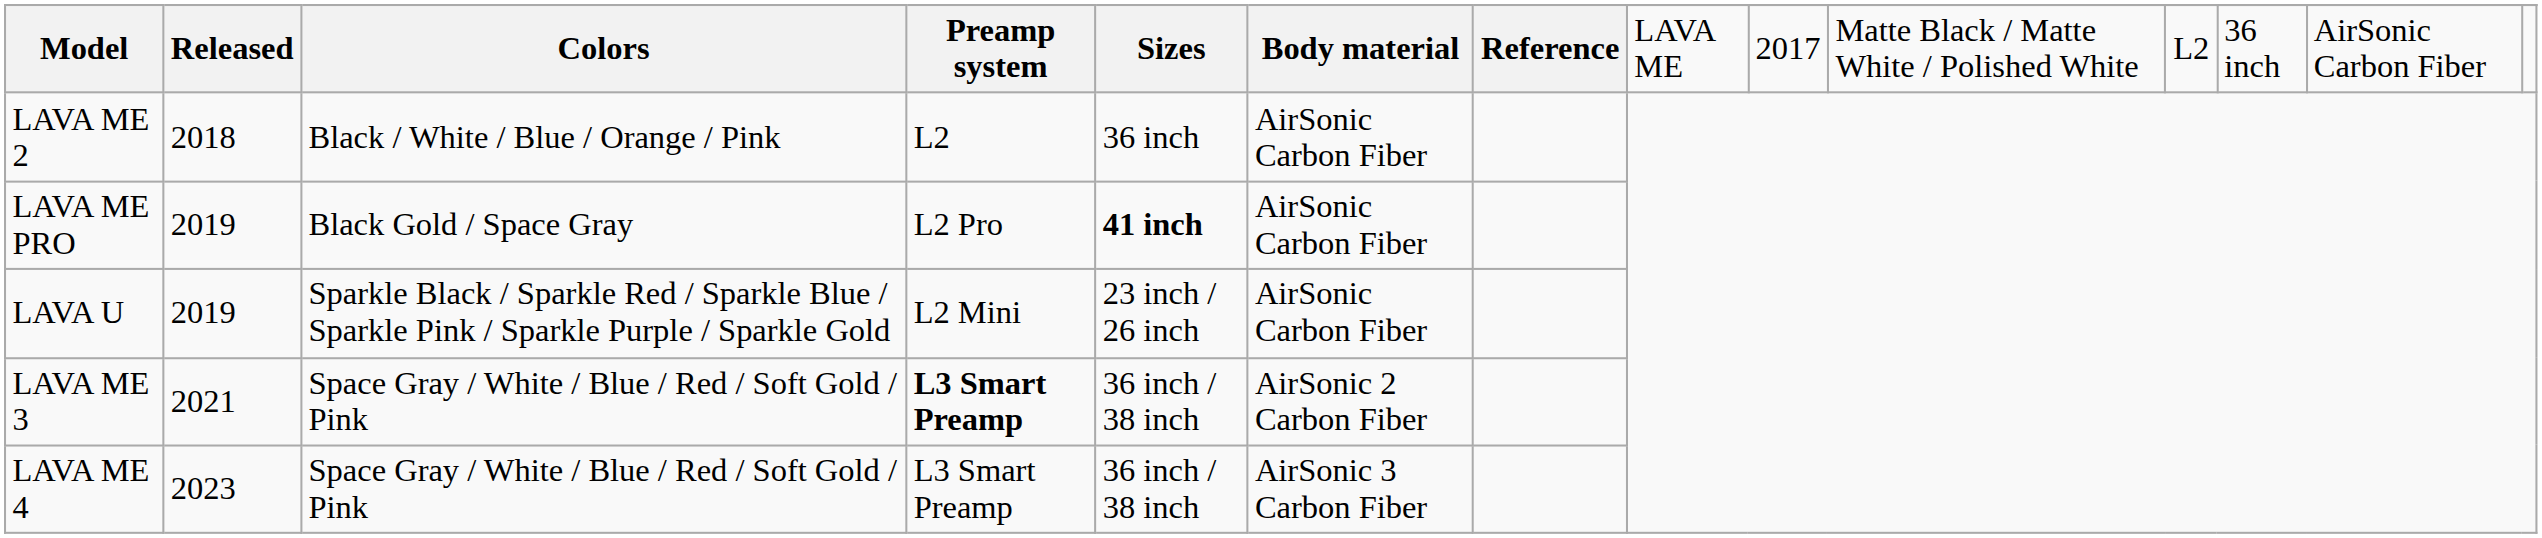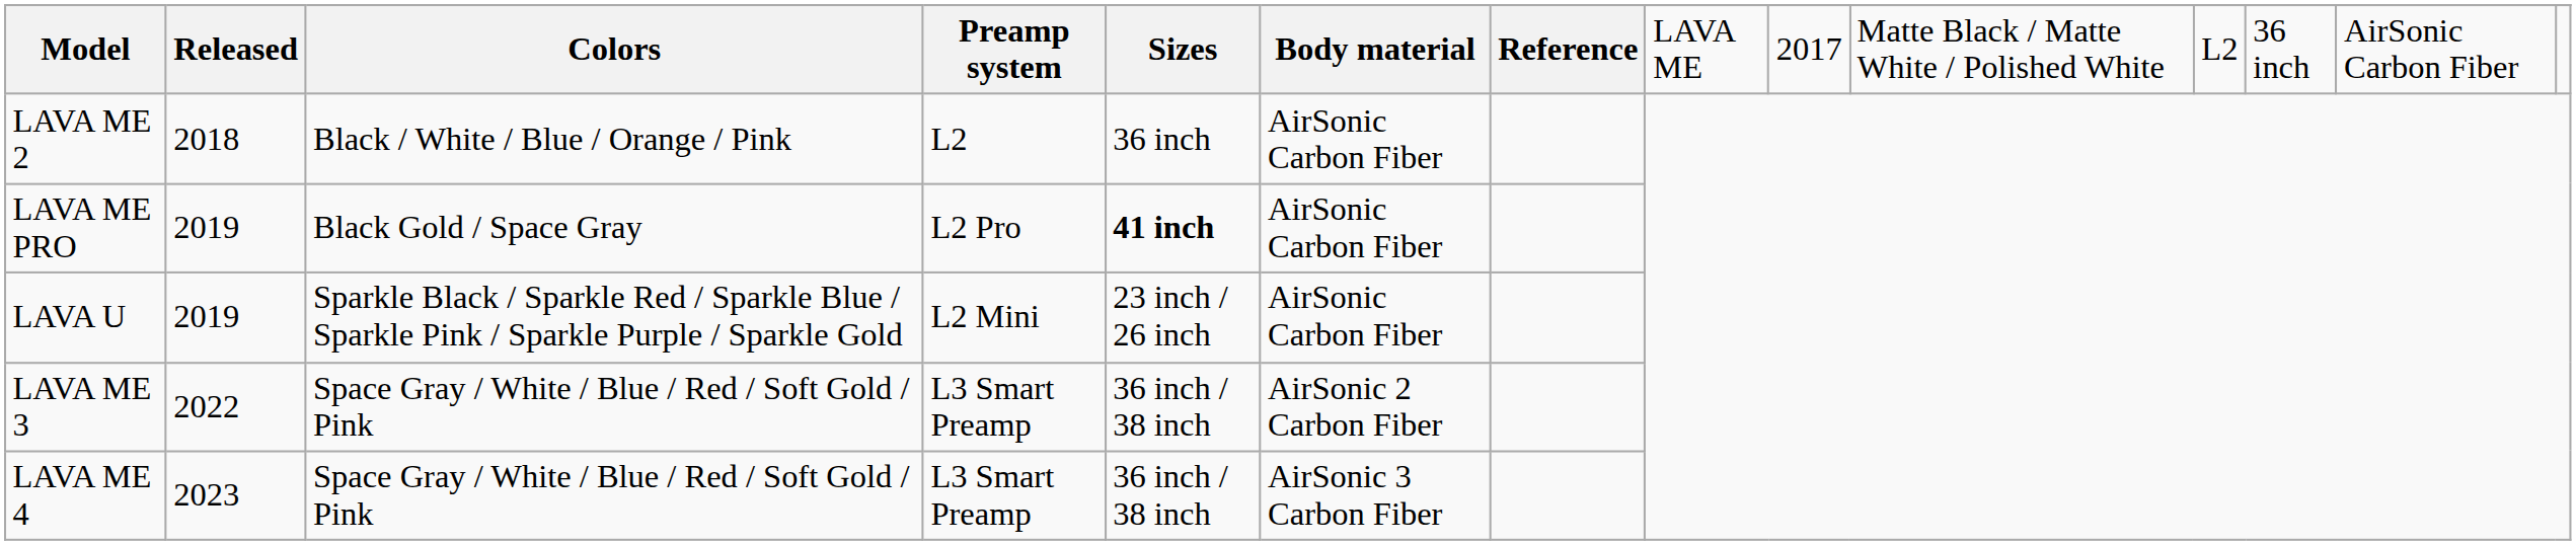 <table class="wikitable sortable">
 <tr>
 <th rowspan="2">Model</th>
 <th rowspan="2">Released</th>
 <th rowspan="2">Colors</th>
 <th rowspan="2">Preamp system</th>
 <th rowspan="2">Sizes</th>
 <th rowspan="2">Body material</th>
 <th rowspan="2">Reference</th>
 </tr>
 <tr>
 <td>LAVA ME</td>
 <td>2017</td>
 <td>Matte Black / Matte White / Polished White</td>
 <td>L2</td>
 <td>36 inch</td>
 <td>AirSonic Carbon Fiber</td>
 <td></td>
 </tr>
 <tr>
 <td>LAVA ME 2</td>
 <td>2018</td>
 <td>Black / White / Blue / Orange / Pink</td>
 <td>L2</td>
 <td>36 inch</td>
 <td>AirSonic Carbon Fiber</td>
 <td></td>
 </tr>
 <tr>
 <td>LAVA ME PRO</td>
 <td>2019</td>
 <td>Black Gold / Space Gray</td>
 <td>L2 Pro</td>
 <td><strong>41 inch</strong></td>
 <td>AirSonic Carbon Fiber</td>
 <td></td>
 </tr>
 <tr>
 <td>LAVA U</td>
 <td>2019</td>
 <td>Sparkle Black / Sparkle Red / Sparkle Blue / Sparkle Pink / Sparkle Purple / Sparkle Gold</td>
 <td>L2 Mini</td>
 <td>23 inch / 26 inch</td>
 <td>AirSonic Carbon Fiber</td>
 <td></td>
 </tr>
 <tr>
 <td>LAVA ME 3</td>
-<td>2021</td>
+<td>2022</td>
 <td>Space Gray / White / Blue / Red / Soft Gold / Pink</td>
-<td><strong>L3 Smart Preamp</strong></td>
+<td>L3 Smart Preamp</td>
 <td>36 inch / 38 inch</td>
 <td>AirSonic 2 Carbon Fiber</td>
 <td></td>
 </tr>
 <tr>
 <td>LAVA ME 4</td>
 <td>2023</td>
 <td>Space Gray / White / Blue / Red / Soft Gold / Pink</td>
 <td>L3 Smart Preamp</td>
 <td>36 inch / 38 inch</td>
 <td>AirSonic 3 Carbon Fiber</td>
 <td></td>
 </tr>
 </table>
